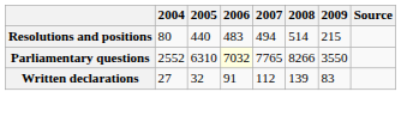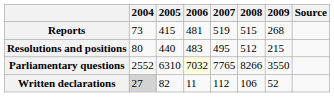 <table class="wikitable">
 <tr>
 <th></th>
 <th>2004</th>
 <th>2005</th>
 <th>2006</th>
 <th>2007</th>
 <th>2008</th>
 <th>2009</th>
 <th>Source</th>
 </tr>
 <tr>
+<th>Reports</th>
+<td>73</td>
+<td>415</td>
+<td>481</td>
+<td>519</td>
+<td>515</td>
+<td>268</td>
+<td></td>
+</tr>
+<tr>
 <th>Resolutions and positions</th>
 <td>80</td>
 <td>440</td>
 <td>483</td>
-<td>494</td>
-<td>514</td>
+<td>495</td>
+<td>512</td>
 <td>215</td>
 <td></td>
 </tr>
 <tr>
 <th>Parliamentary questions</th>
 <td>2552</td>
 <td>6310</td>
 <td style="background: lightyellow;">7032</td>
 <td>7765</td>
 <td>8266</td>
 <td>3550</td>
 <td></td>
 </tr>
 <tr>
 <th>Written declarations</th>
-<td>27</td>
-<td>32</td>
-<td>91</td>
+<td style="background: lightgrey;">27</td>
+<td>82</td>
+<td>11</td>
 <td>112</td>
-<td>139</td>
-<td>83</td>
+<td>106</td>
+<td>52</td>
 <td></td>
 </tr>
 </table>
